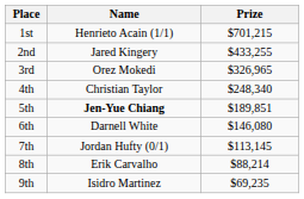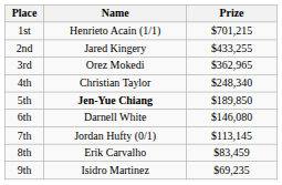 <table class="wikitable">
 <tr>
 <th width="50">Place</th>
 <th width="200">Name</th>
 <th width="125">Prize</th>
 </tr>
 <tr>
 <td align = "center">1st</td>
 <td align = "center"> Henrieto Acain (1/1)</td>
 <td align = "center">$701,215</td>
 </tr>
 <tr>
 <td align = "center">2nd</td>
 <td align = "center"> Jared Kingery</td>
 <td align = "center">$433,255</td>
 </tr>
 <tr>
 <td align = "center">3rd</td>
 <td align = "center"> Orez Mokedi</td>
-<td align = "center">$326,965</td>
+<td align = "center">$362,965</td>
 </tr>
 <tr>
 <td align = "center">4th</td>
 <td align = "center"> Christian Taylor</td>
 <td align = "center">$248,340</td>
 </tr>
 <tr>
 <td align = "center">5th</td>
 <td align = "center"><strong> Jen-Yue Chiang</strong></td>
-<td align = "center">$189,851</td>
+<td align = "center">$189,850</td>
 </tr>
 <tr>
 <td align = "center">6th</td>
 <td align = "center"> Darnell White</td>
 <td align = "center">$146,080</td>
 </tr>
 <tr>
 <td align = "center">7th</td>
 <td align = "center"> Jordan Hufty (0/1)</td>
 <td align = "center">$113,145</td>
 </tr>
 <tr>
 <td align = "center">8th</td>
 <td align = "center"> Erik Carvalho</td>
-<td align = "center">$88,214</td>
+<td align = "center">$83,459</td>
 </tr>
 <tr>
 <td align = "center">9th</td>
 <td align = "center"> Isidro Martinez</td>
 <td align = "center">$69,235</td>
 </tr>
 </table>
